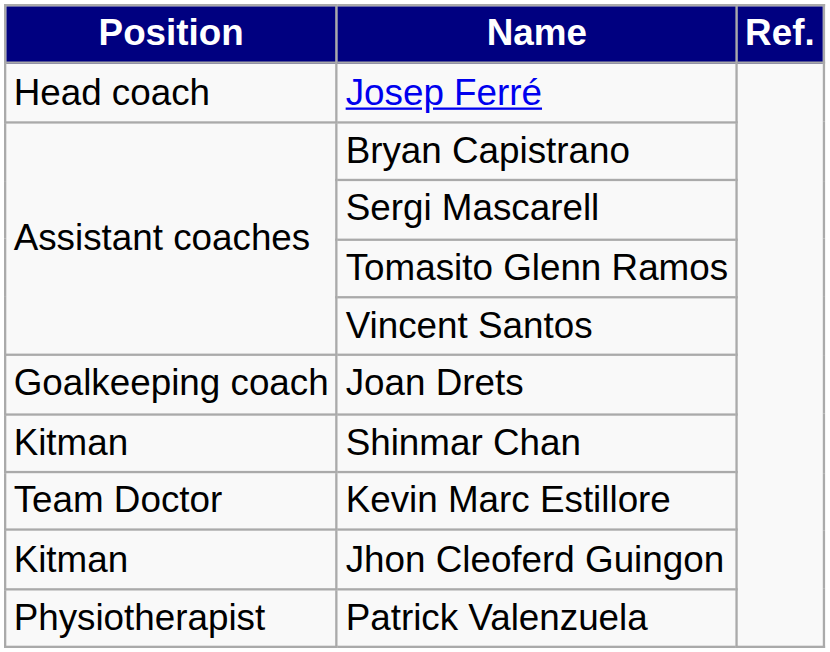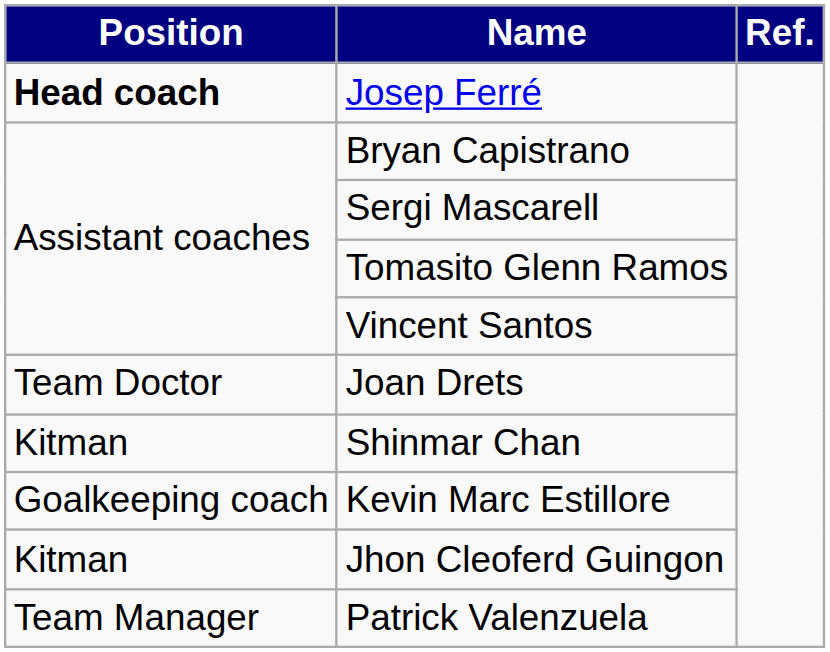 <table class="wikitable">
 <tr>
 <th style="background:#000080;color:white;">Position</th>
 <th style="background:#000080;color:white;">Name</th>
 <th style="background:#000080;color:white;">Ref.</th>
 </tr>
 <tr>
-<td>Head coach</td>
+<td><strong>Head coach</strong></td>
 <td> <a href='#'>Josep Ferré</a></td>
 <td rowspan="10"></td>
 </tr>
 <tr>
 <td rowspan="4">Assistant coaches</td>
 <td> Bryan Capistrano</td>
 </tr>
 <tr>
 <td> Sergi Mascarell</td>
 </tr>
 <tr>
 <td> Tomasito Glenn Ramos</td>
 </tr>
 <tr>
 <td> Vincent Santos</td>
 </tr>
 <tr>
-<td>Goalkeeping coach</td>
+<td>Team Doctor</td>
 <td> Joan Drets</td>
 </tr>
 <tr>
 <td>Kitman</td>
 <td> Shinmar Chan</td>
 </tr>
 <tr>
-<td>Team Doctor</td>
+<td>Goalkeeping coach</td>
 <td> Kevin Marc Estillore</td>
 </tr>
 <tr>
 <td>Kitman</td>
 <td> Jhon Cleoferd Guingon</td>
 </tr>
 <tr>
-<td>Physiotherapist</td>
+<td>Team Manager</td>
 <td> Patrick Valenzuela</td>
 </tr>
 </table>
